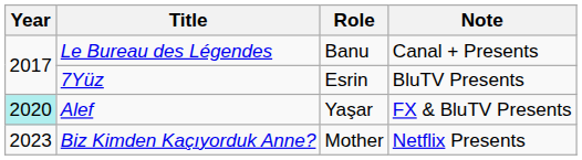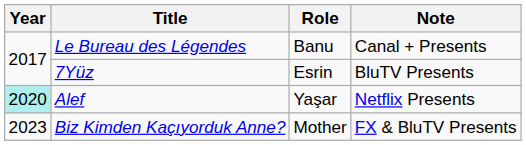 <table class="wikitable" style="font-size:90%;">
 <tr>
 <th>Year</th>
 <th>Title</th>
 <th>Role</th>
 <th>Note</th>
 </tr>
 <tr>
 <td rowspan=2>2017</td>
 <td><em><a href='#'>Le Bureau des Légendes</a></em></td>
 <td>Banu</td>
 <td>Canal + Presents</td>
 </tr>
 <tr>
 <td><em><a href='#'>7Yüz</a></em></td>
 <td>Esrin</td>
 <td>BluTV Presents</td>
 </tr>
 <tr>
 <td style="background: paleturquoise;">2020</td>
 <td><em><a href='#'>Alef</a></em></td>
 <td>Yaşar</td>
-<td><a href='#'>FX</a> & BluTV Presents</td>
+<td><a href='#'>Netflix</a> Presents</td>
 </tr>
 <tr>
 <td>2023</td>
 <td><em><a href='#'>Biz Kimden Kaçıyorduk Anne?</a></em></td>
 <td>Mother</td>
-<td><a href='#'>Netflix</a> Presents</td>
+<td><a href='#'>FX</a> & BluTV Presents</td>
 </tr>
 </table>
